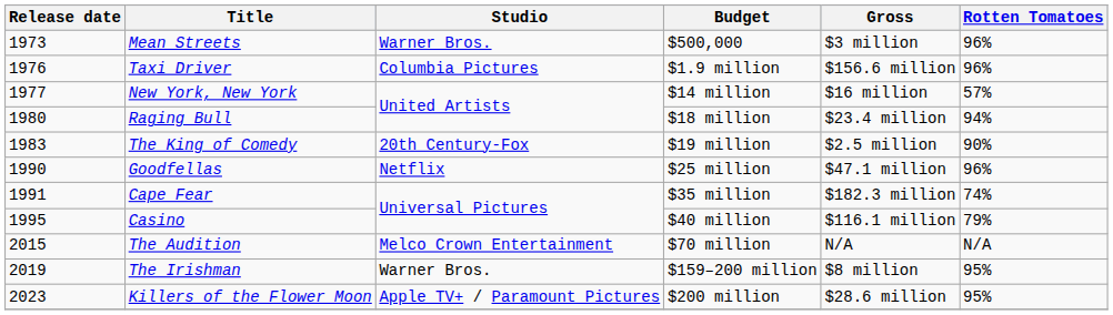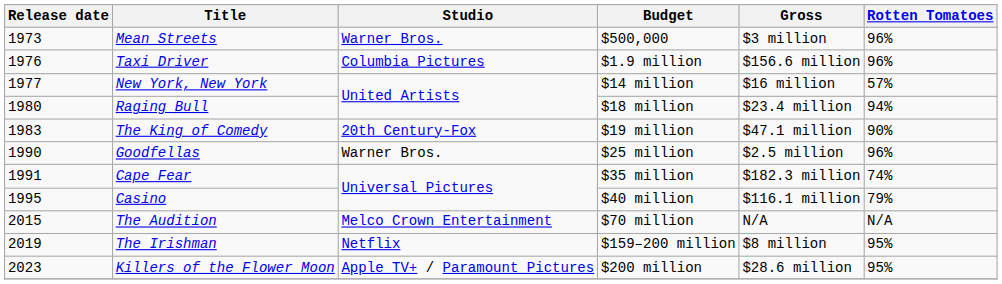 <table class="wikitable unsortable">
 <tr style="background:#b0c4de; text-align:center;">
 <th>Release date</th>
 <th>Title</th>
 <th>Studio</th>
 <th>Budget</th>
 <th>Gross</th>
 <th><a href='#'>Rotten Tomatoes</a></th>
 </tr>
 <tr>
 <td>1973</td>
 <td><em><a href='#'>Mean Streets</a></em></td>
 <td><a href='#'>Warner Bros.</a></td>
 <td>$500,000</td>
 <td>$3 million</td>
 <td>96%</td>
 </tr>
 <tr>
 <td>1976</td>
 <td><em><a href='#'>Taxi Driver</a></em></td>
 <td><a href='#'>Columbia Pictures</a></td>
 <td>$1.9 million</td>
 <td>$156.6 million</td>
 <td>96%</td>
 </tr>
 <tr>
 <td>1977</td>
 <td><em><a href='#'>New York, New York</a></em></td>
 <td rowspan=2><a href='#'>United Artists</a></td>
 <td>$14 million</td>
 <td>$16 million</td>
 <td>57%</td>
 </tr>
 <tr>
 <td>1980</td>
 <td><em><a href='#'>Raging Bull</a></em></td>
 <td>$18 million</td>
 <td>$23.4 million</td>
 <td>94%</td>
 </tr>
 <tr>
 <td>1983</td>
 <td><em><a href='#'>The King of Comedy</a></em></td>
 <td><a href='#'>20th Century-Fox</a></td>
 <td>$19 million</td>
-<td>$2.5 million</td>
+<td>$47.1 million</td>
 <td>90%</td>
 </tr>
 <tr>
 <td>1990</td>
 <td><em><a href='#'>Goodfellas</a></em></td>
-<td><a href='#'>Netflix</a></td>
+<td>Warner Bros.</td>
 <td>$25 million</td>
-<td>$47.1 million</td>
+<td>$2.5 million</td>
 <td>96%</td>
 </tr>
 <tr>
 <td>1991</td>
 <td><em><a href='#'>Cape Fear</a></em></td>
 <td rowspan=2><a href='#'>Universal Pictures</a></td>
 <td>$35 million</td>
 <td>$182.3 million</td>
 <td>74%</td>
 </tr>
 <tr>
 <td>1995</td>
 <td><em><a href='#'>Casino</a></em></td>
 <td>$40 million</td>
 <td>$116.1 million</td>
 <td>79%</td>
 </tr>
 <tr>
 <td>2015</td>
 <td><em><a href='#'>The Audition</a></em></td>
 <td><a href='#'>Melco Crown Entertainment</a></td>
 <td>$70 million</td>
 <td>N/A</td>
 <td>N/A</td>
 </tr>
 <tr>
 <td>2019</td>
 <td><em><a href='#'>The Irishman</a></em></td>
-<td>Warner Bros.</td>
+<td><a href='#'>Netflix</a></td>
 <td>$159–200 million</td>
 <td>$8 million</td>
 <td>95%</td>
 </tr>
 <tr>
 <td>2023</td>
 <td><em><a href='#'>Killers of the Flower Moon</a></em></td>
 <td><a href='#'>Apple TV+</a> / <a href='#'>Paramount Pictures</a></td>
 <td>$200 million</td>
 <td>$28.6 million</td>
 <td>95%</td>
 </tr>
 <tr>
 </tr>
 </table>
